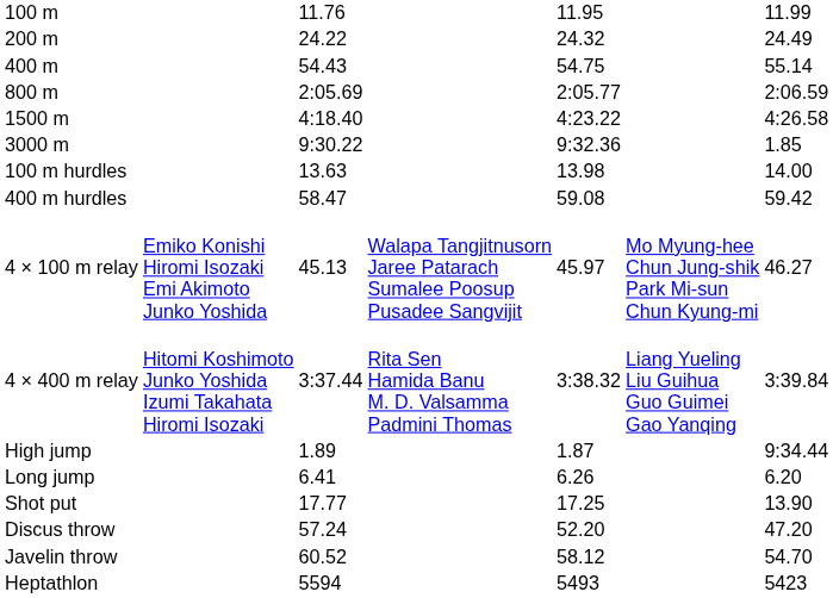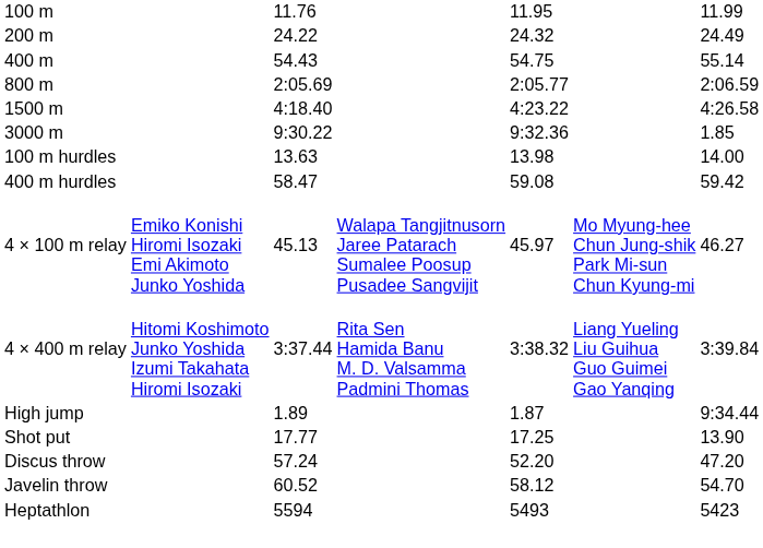 <table>
 <tr>
 <td>100 m<br></td>
 <td></td>
 <td>11.76</td>
 <td></td>
 <td>11.95</td>
 <td></td>
 <td>11.99</td>
 </tr>
 <tr>
 <td>200 m<br></td>
 <td></td>
 <td>24.22</td>
 <td></td>
 <td>24.32</td>
 <td></td>
 <td>24.49</td>
 </tr>
 <tr>
 <td>400 m<br></td>
 <td></td>
 <td>54.43<br></td>
 <td></td>
 <td>54.75</td>
 <td></td>
 <td>55.14</td>
 </tr>
 <tr>
 <td>800 m<br></td>
 <td></td>
 <td>2:05.69<br></td>
 <td></td>
 <td>2:05.77</td>
 <td></td>
 <td>2:06.59</td>
 </tr>
 <tr>
 <td>1500 m<br></td>
 <td></td>
 <td>4:18.40<br></td>
 <td></td>
 <td>4:23.22</td>
 <td></td>
 <td>4:26.58</td>
 </tr>
 <tr>
 <td>3000 m<br></td>
 <td></td>
 <td>9:30.22</td>
 <td></td>
 <td>9:32.36</td>
 <td></td>
 <td>1.85</td>
 </tr>
 <tr>
 <td>100 m hurdles<br></td>
 <td></td>
 <td>13.63</td>
 <td></td>
 <td>13.98</td>
 <td></td>
 <td>14.00</td>
 </tr>
 <tr>
 <td>400 m hurdles<br></td>
 <td></td>
 <td>58.47<br></td>
 <td></td>
 <td>59.08</td>
 <td></td>
 <td>59.42</td>
 </tr>
 <tr>
 <td>4 × 100 m relay<br></td>
 <td><br><a href='#'>Emiko Konishi</a><br><a href='#'>Hiromi Isozaki</a><br><a href='#'>Emi Akimoto</a><br><a href='#'>Junko Yoshida</a></td>
 <td>45.13<br></td>
 <td><br><a href='#'>Walapa Tangjitnusorn</a><br><a href='#'>Jaree Patarach</a><br><a href='#'>Sumalee Poosup</a><br><a href='#'>Pusadee Sangvijit</a></td>
 <td>45.97</td>
 <td><br><a href='#'>Mo Myung-hee</a><br><a href='#'>Chun Jung-shik</a><br><a href='#'>Park Mi-sun</a><br><a href='#'>Chun Kyung-mi</a></td>
 <td>46.27</td>
 </tr>
 <tr>
 <td>4 × 400 m relay<br></td>
 <td><br><a href='#'>Hitomi Koshimoto</a><br><a href='#'>Junko Yoshida</a><br><a href='#'>Izumi Takahata</a><br><a href='#'>Hiromi Isozaki</a></td>
 <td>3:37.44<br></td>
 <td><br><a href='#'>Rita Sen</a><br><a href='#'>Hamida Banu</a><br><a href='#'>M. D. Valsamma</a><br><a href='#'>Padmini Thomas</a></td>
 <td>3:38.32</td>
 <td><br><a href='#'>Liang Yueling</a><br><a href='#'>Liu Guihua</a><br><a href='#'>Guo Guimei</a><br><a href='#'>Gao Yanqing</a></td>
 <td>3:39.84</td>
 </tr>
 <tr>
 <td>High jump<br></td>
 <td></td>
 <td>1.89<br></td>
 <td></td>
 <td>1.87</td>
 <td></td>
 <td>9:34.44</td>
 </tr>
 <tr>
-<td>Long jump<br></td>
-<td></td>
-<td>6.41<br></td>
-<td></td>
-<td>6.26</td>
-<td></td>
-<td>6.20</td>
-</tr>
-<tr>
 <td>Shot put<br></td>
 <td></td>
 <td>17.77<br></td>
 <td></td>
 <td>17.25</td>
 <td></td>
 <td>13.90</td>
 </tr>
 <tr>
 <td>Discus throw<br></td>
 <td></td>
 <td>57.24<br></td>
 <td></td>
 <td>52.20</td>
 <td></td>
 <td>47.20</td>
 </tr>
 <tr>
 <td>Javelin throw<br></td>
 <td></td>
 <td>60.52<br></td>
 <td></td>
 <td>58.12</td>
 <td></td>
 <td>54.70</td>
 </tr>
 <tr>
 <td>Heptathlon<br></td>
 <td></td>
 <td>5594<br></td>
 <td></td>
 <td>5493</td>
 <td></td>
 <td>5423</td>
 </tr>
 </table>
